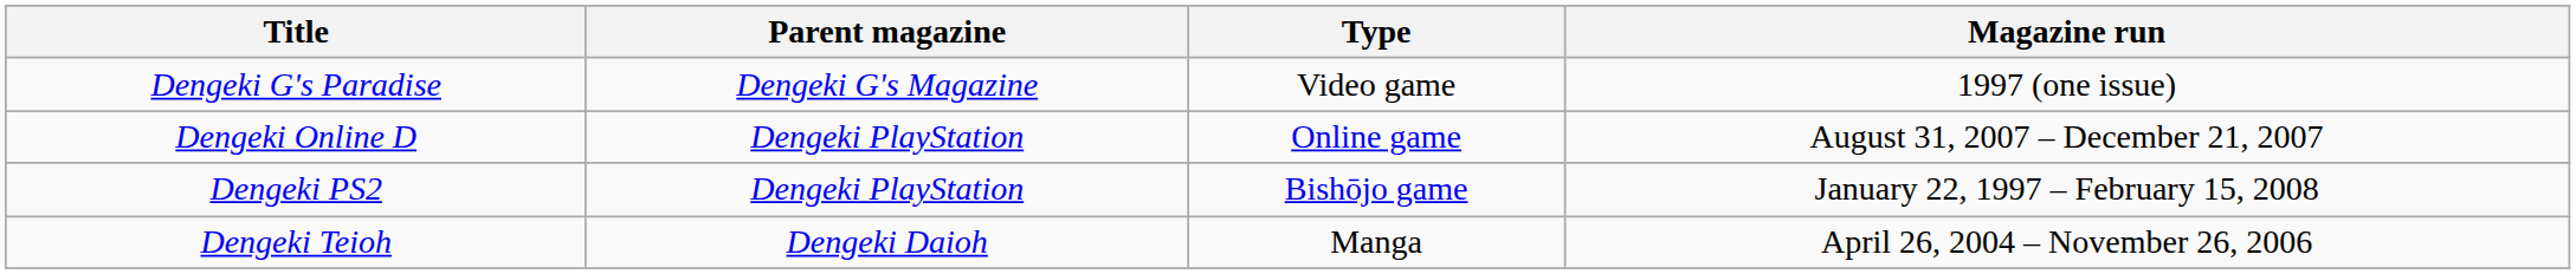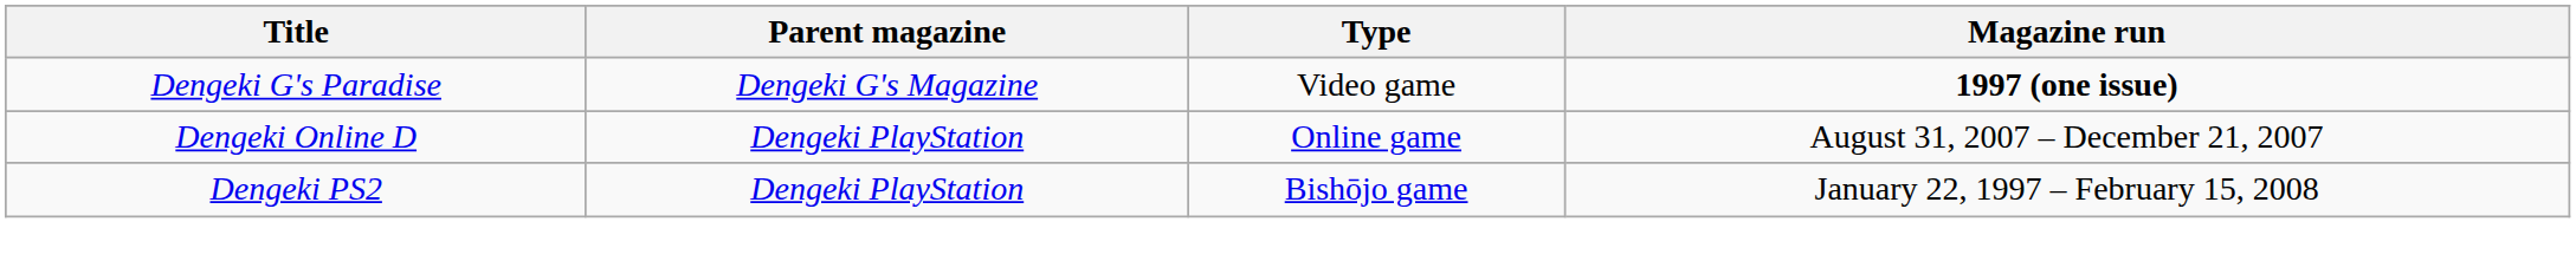 <table class="wikitable" style="width: 98%; text-align: center;">
 <tr>
 <th>Title</th>
 <th>Parent magazine</th>
 <th>Type</th>
 <th>Magazine run</th>
 </tr>
 <tr>
 <td><em><a href='#'>Dengeki G's Paradise</a></em></td>
 <td><em><a href='#'>Dengeki G's Magazine</a></em></td>
 <td>Video game</td>
-<td>1997 (one issue)</td>
+<td><strong>1997 (one issue)</strong></td>
 </tr>
 <tr>
 <td><em><a href='#'>Dengeki Online D</a></em></td>
 <td><em><a href='#'>Dengeki PlayStation</a></em></td>
 <td><a href='#'>Online game</a></td>
 <td>August 31, 2007 – December 21, 2007</td>
 </tr>
 <tr>
 <td><em><a href='#'>Dengeki PS2</a></em></td>
 <td><em><a href='#'>Dengeki PlayStation</a></em></td>
 <td><a href='#'>Bishōjo game</a></td>
 <td>January 22, 1997 – February 15, 2008</td>
 </tr>
-<tr>
-<td><em><a href='#'>Dengeki Teioh</a></em></td>
-<td><em><a href='#'>Dengeki Daioh</a></em></td>
-<td>Manga</td>
-<td>April 26, 2004 – November 26, 2006</td>
-</tr>
 </table>
